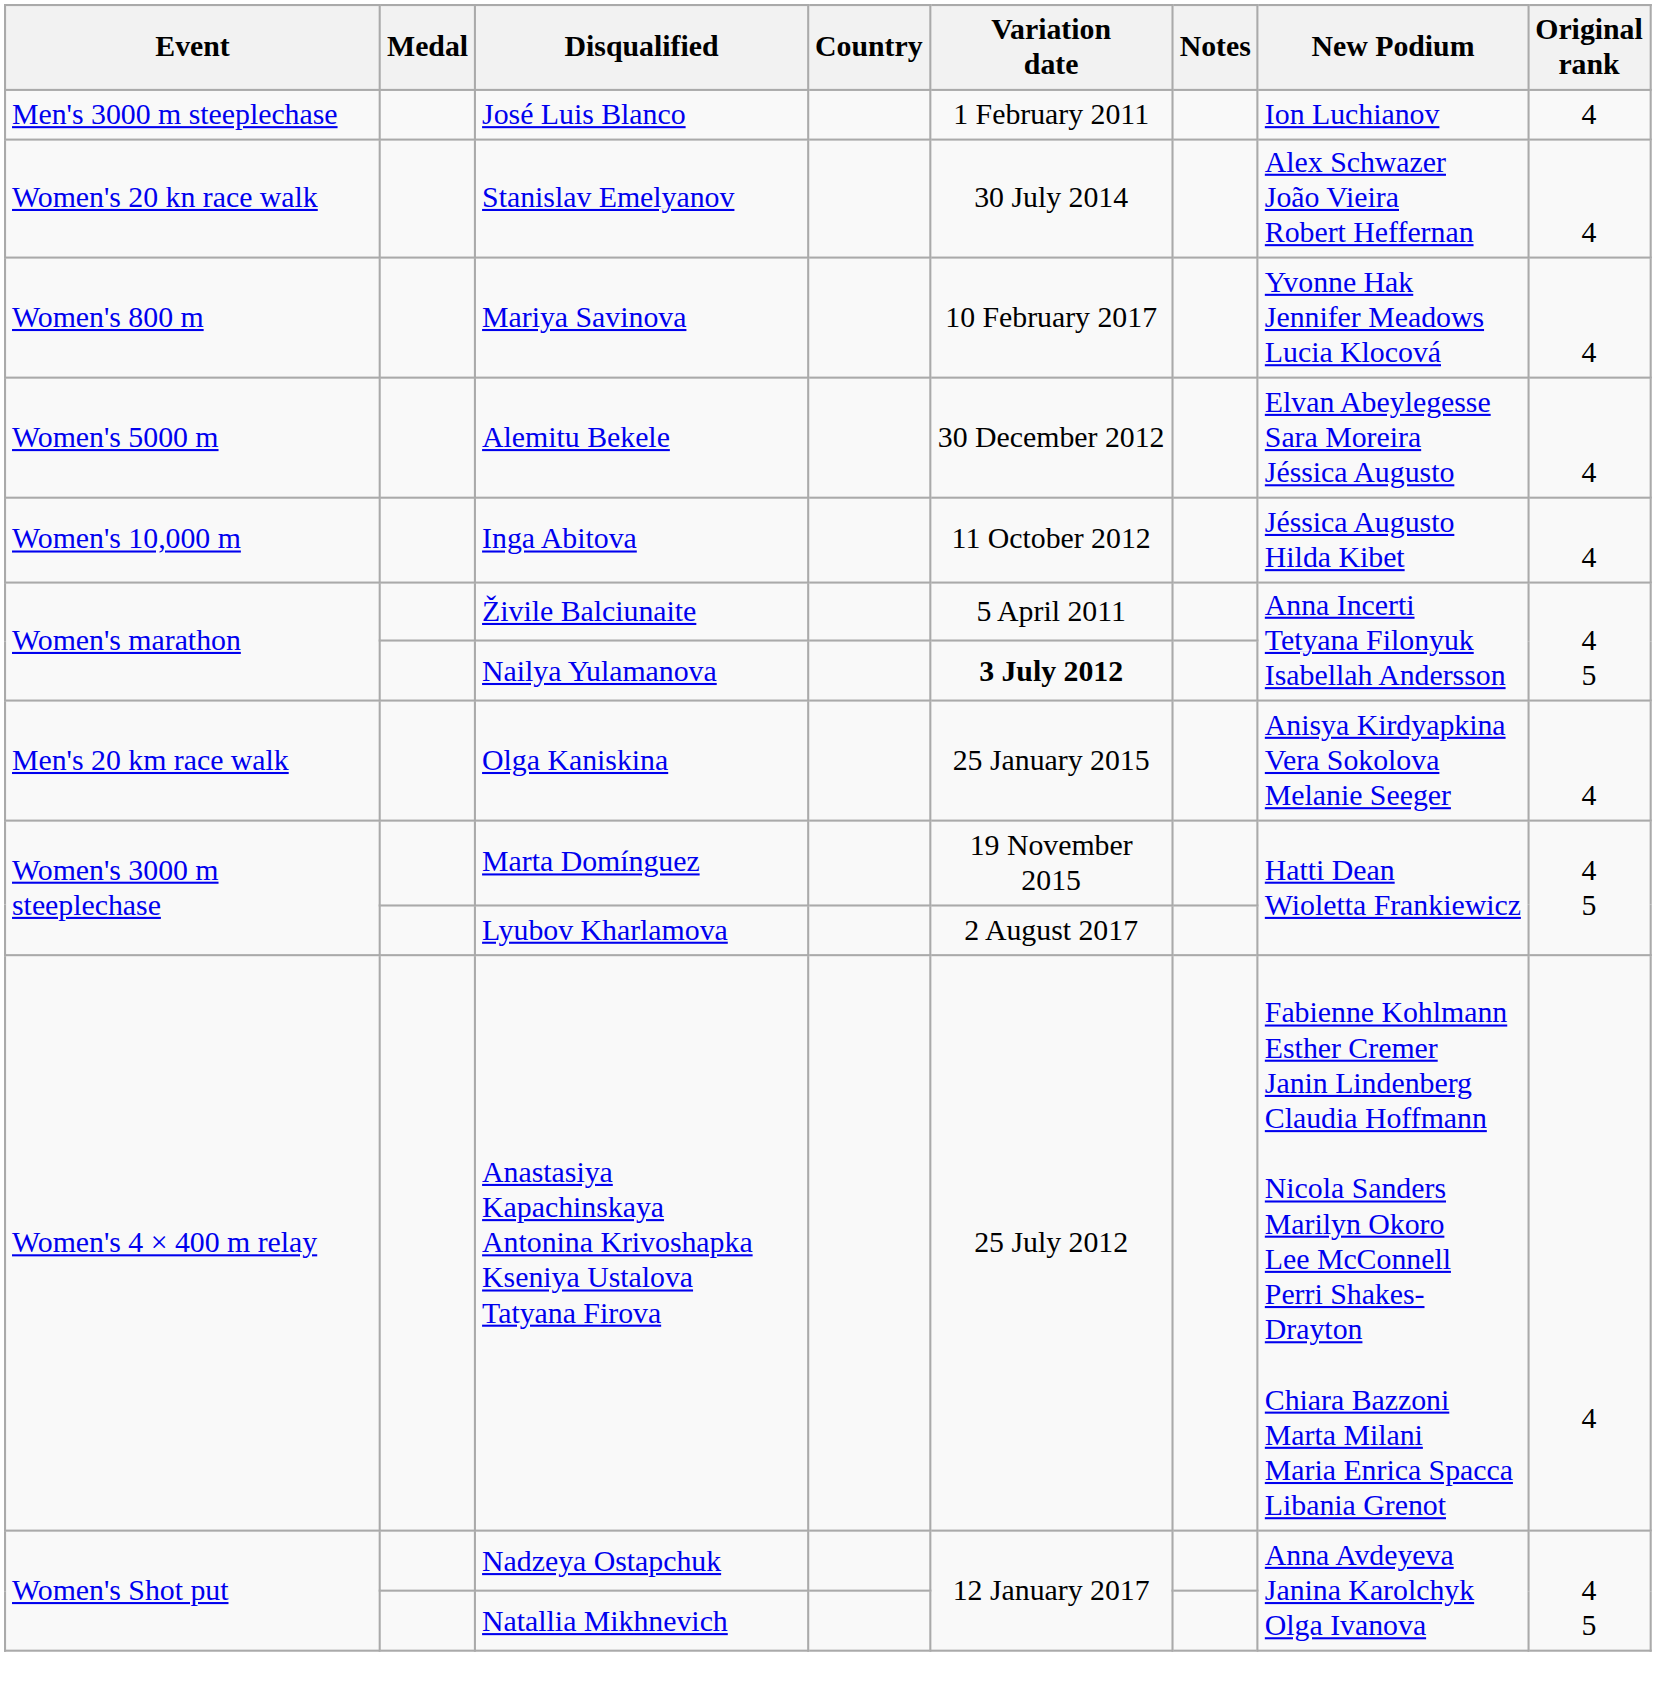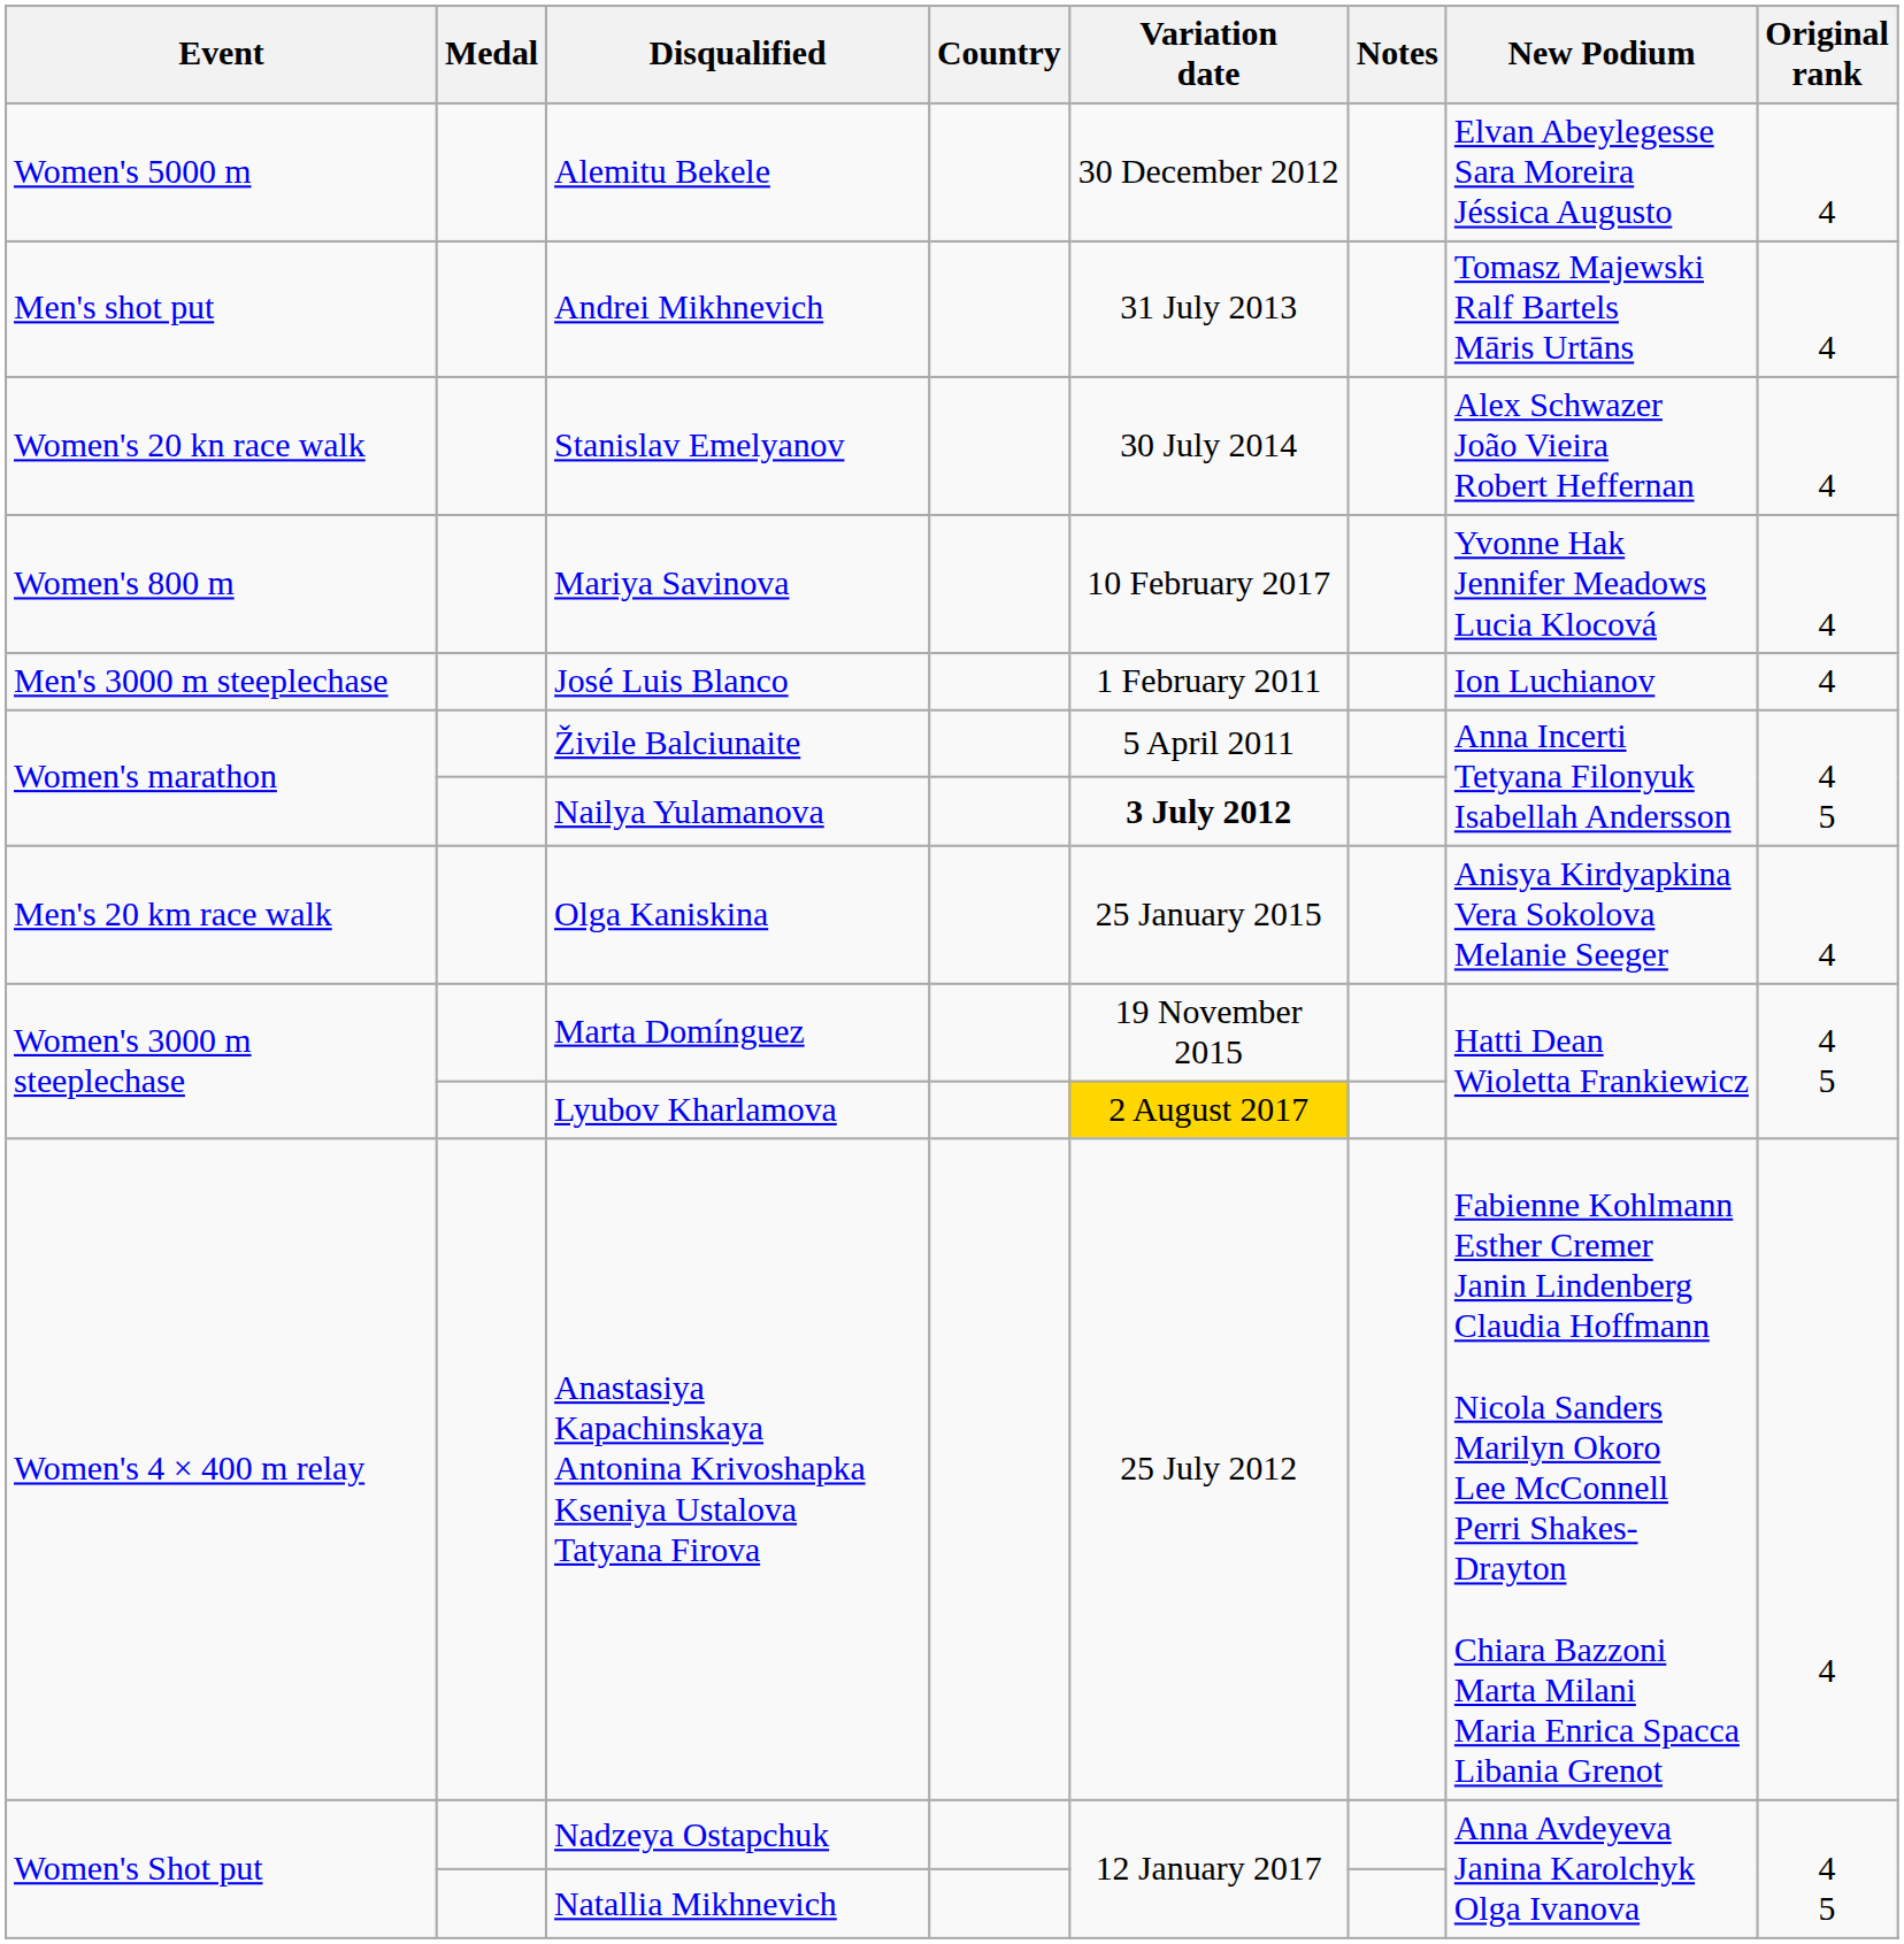 <table class="wikitable sortable" style="width:90%; font-size:90%; text-align:left;">
 <tr>
 <th>Event</th>
 <th>Medal</th>
 <th>Disqualified</th>
 <th>Country</th>
 <th>Variation <br>date</th>
 <th>Notes</th>
 <th>New Podium</th>
 <th>Original<br>rank</th>
 </tr>
 <tr>
-<td><a href='#'>Men's 3000 m steeplechase</a></td>
+<td><a href='#'>Women's 5000 m</a></td>
 <td align=center></td>
-<td><a href='#'>José Luis Blanco</a></td>
+<td><a href='#'>Alemitu Bekele</a></td>
 <td align=left></td>
-<td align=center>1 February 2011</td>
+<td align=center>30 December 2012</td>
 <td align=center></td>
-<td>  <a href='#'>Ion Luchianov</a></td>
-<td align=center>4</td>
+<td>  <a href='#'>Elvan Abeylegesse</a> <br>  <a href='#'>Sara Moreira</a><br>  <a href='#'>Jéssica Augusto</a></td>
+<td align=center> <br>  <br> 4</td>
+</tr>
+<tr>
+<td><a href='#'>Men's shot put</a></td>
+<td align=center></td>
+<td><a href='#'>Andrei Mikhnevich</a></td>
+<td align=left></td>
+<td align=center>31 July 2013</td>
+<td align=center></td>
+<td>  <a href='#'>Tomasz Majewski</a> <br>  <a href='#'>Ralf Bartels</a><br>  <a href='#'>Māris Urtāns</a></td>
+<td align=center> <br>  <br> 4</td>
 </tr>
 <tr>
 <td><a href='#'>Women's 20 kn race walk</a></td>
 <td align=center></td>
 <td><a href='#'>Stanislav Emelyanov</a></td>
 <td align=left></td>
 <td align=center>30 July 2014</td>
 <td align=center></td>
 <td>  <a href='#'>Alex Schwazer</a> <br>  <a href='#'>João Vieira</a><br>  <a href='#'>Robert Heffernan</a></td>
 <td align=center> <br>  <br> 4</td>
 </tr>
 <tr>
 <td><a href='#'>Women's 800 m</a></td>
 <td align=center></td>
 <td><a href='#'>Mariya Savinova</a></td>
 <td align=left></td>
 <td align=center>10 February 2017</td>
 <td align=center></td>
 <td>  <a href='#'>Yvonne Hak</a> <br>  <a href='#'>Jennifer Meadows</a><br>  <a href='#'>Lucia Klocová</a></td>
 <td align=center> <br>  <br> 4</td>
 </tr>
 <tr>
-<td><a href='#'>Women's 5000 m</a></td>
+<td><a href='#'>Men's 3000 m steeplechase</a></td>
 <td align=center></td>
-<td><a href='#'>Alemitu Bekele</a></td>
+<td><a href='#'>José Luis Blanco</a></td>
 <td align=left></td>
-<td align=center>30 December 2012</td>
+<td align=center>1 February 2011</td>
 <td align=center></td>
-<td>  <a href='#'>Elvan Abeylegesse</a> <br>  <a href='#'>Sara Moreira</a><br>  <a href='#'>Jéssica Augusto</a></td>
-<td align=center> <br>  <br> 4</td>
-</tr>
-<tr>
-<td><a href='#'>Women's 10,000 m</a></td>
-<td align=center></td>
-<td><a href='#'>Inga Abitova</a></td>
-<td align=left></td>
-<td align=center>11 October 2012</td>
-<td align=center></td>
-<td>  <a href='#'>Jéssica Augusto</a><br>  <a href='#'>Hilda Kibet</a></td>
-<td align=center> <br> 4</td>
+<td>  <a href='#'>Ion Luchianov</a></td>
+<td align=center>4</td>
 </tr>
 <tr>
 <td rowspan=2><a href='#'>Women's marathon</a></td>
 <td align=center></td>
 <td><a href='#'>Živile Balciunaite</a></td>
 <td align=left></td>
 <td align=center>5 April 2011</td>
 <td align=center></td>
 <td rowspan=2>  <a href='#'>Anna Incerti</a> <br>  <a href='#'>Tetyana Filonyuk</a><br>  <a href='#'>Isabellah Andersson</a></td>
 <td rowspan=2 align=center> <br> 4 <br> 5</td>
 </tr>
 <tr>
 <td align=center></td>
 <td><a href='#'>Nailya Yulamanova</a></td>
 <td align=left></td>
 <td align=center><strong>3 July 2012</strong></td>
 <td align=center></td>
 </tr>
 <tr>
 <td><a href='#'>Men's 20 km race walk</a></td>
 <td align=center></td>
 <td><a href='#'>Olga Kaniskina</a></td>
 <td align=left></td>
 <td align=center>25 January 2015</td>
 <td align=center></td>
 <td>  <a href='#'>Anisya Kirdyapkina</a> <br>  <a href='#'>Vera Sokolova</a><br>  <a href='#'>Melanie Seeger</a></td>
 <td align=center> <br>  <br> 4</td>
 </tr>
 <tr>
 <td rowspan=2><a href='#'>Women's 3000 m steeplechase</a></td>
 <td align=center></td>
 <td><a href='#'>Marta Domínguez</a></td>
 <td align=left></td>
 <td align=center>19 November 2015</td>
 <td align=center></td>
 <td rowspan=2>  <a href='#'>Hatti Dean</a> <br>  <a href='#'>Wioletta Frankiewicz</a></td>
 <td rowspan=2 align=center>4 <br>  5</td>
 </tr>
 <tr>
 <td align=center></td>
 <td><a href='#'>Lyubov Kharlamova</a></td>
 <td align=left></td>
-<td align=center>2 August 2017</td>
+<td align=center style="background: gold;">2 August 2017</td>
 <td align=center></td>
 </tr>
 <tr>
 <td><a href='#'>Women's 4 × 400 m relay</a></td>
 <td align=center></td>
 <td><a href='#'>Anastasiya Kapachinskaya</a><br><a href='#'>Antonina Krivoshapka</a><br><a href='#'>Kseniya Ustalova</a><br><a href='#'>Tatyana Firova</a></td>
 <td align=left></td>
 <td align=center>25 July 2012</td>
 <td align=center></td>
 <td> <br><a href='#'>Fabienne Kohlmann</a><br><a href='#'>Esther Cremer</a><br><a href='#'>Janin Lindenberg</a><br><a href='#'>Claudia Hoffmann</a> <br> <br><a href='#'>Nicola Sanders</a><br><a href='#'>Marilyn Okoro</a><br><a href='#'>Lee McConnell</a><br><a href='#'>Perri Shakes-Drayton</a><br> <br><a href='#'>Chiara Bazzoni</a><br><a href='#'>Marta Milani</a><br><a href='#'>Maria Enrica Spacca</a><br><a href='#'>Libania Grenot</a></td>
 <td align=center> <br><br><br><br><br>  <br><br><br><br><br> 4</td>
 </tr>
 <tr>
 <td rowspan=2><a href='#'>Women's Shot put</a></td>
 <td align=center></td>
 <td><a href='#'>Nadzeya Ostapchuk</a></td>
 <td align=left></td>
 <td align=center rowspan=2>12 January 2017</td>
 <td align=center></td>
 <td rowspan=2>  <a href='#'>Anna Avdeyeva</a> <br>  <a href='#'>Janina Karolchyk</a><br>  <a href='#'>Olga Ivanova</a></td>
 <td rowspan=2 align=center> <br> 4 <br> 5</td>
 </tr>
 <tr>
 <td align=center></td>
 <td><a href='#'>Natallia Mikhnevich</a></td>
 <td align=left></td>
 <td align=center></td>
 </tr>
 </table>
